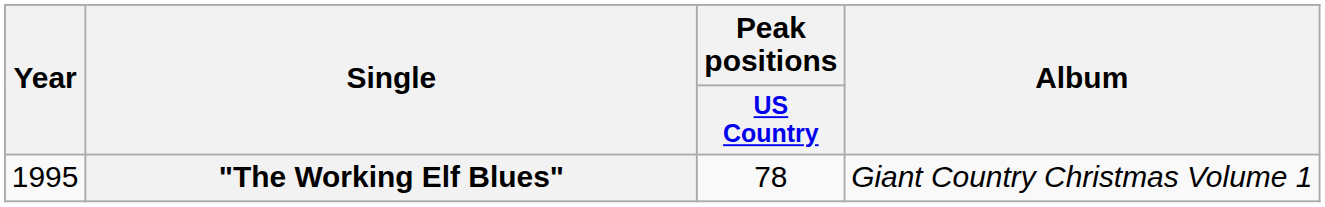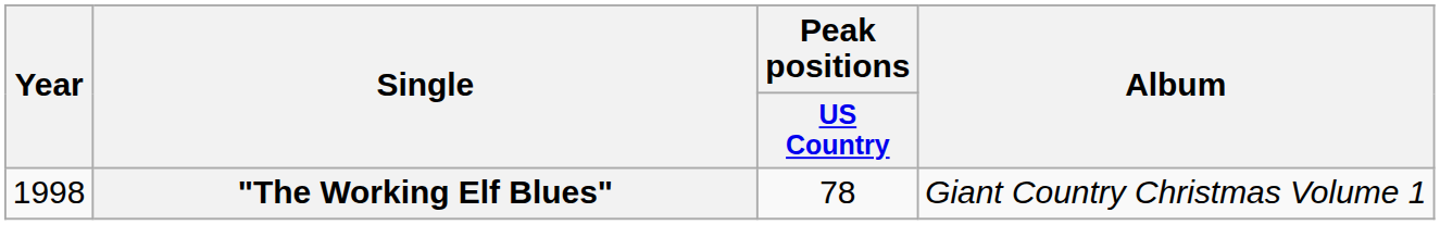 <table class="wikitable plainrowheaders" style="text-align:center;">
 <tr>
 <th rowspan="2">Year</th>
 <th rowspan="2" style="width:20em;">Single</th>
 <th colspan="1">Peak positions</th>
 <th rowspan="2">Album</th>
 </tr>
 <tr style="font-size:smaller;">
 <th width="65"><a href='#'>US Country</a></th>
 </tr>
 <tr>
-<td>1995</td>
+<td>1998</td>
 <th scope="row">"The Working Elf Blues"</th>
 <td>78</td>
 <td align="left"><em>Giant Country Christmas Volume 1</em></td>
 </tr>
 </table>
